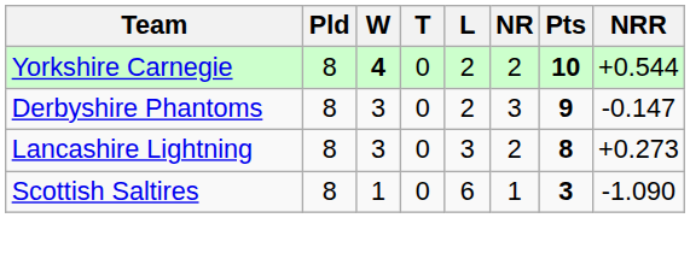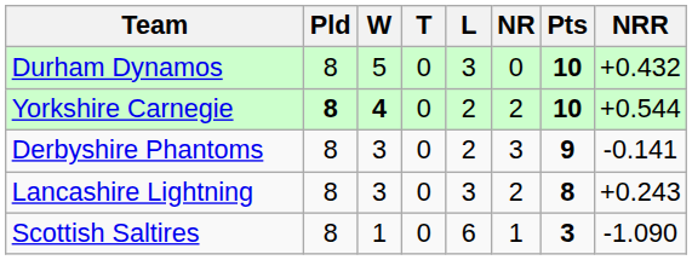 <table class="wikitable" style="text-align:center;">
 <tr>
 <th width=175>Team</th>
 <th width=20 abbr="Played">Pld</th>
 <th width=20 abbr="Won">W</th>
 <th width=20 abbr="Tied">T</th>
 <th width=20 abbr="Lost">L</th>
 <th width=20 abbr="No result">NR</th>
 <th width=20 abbr="Points">Pts</th>
 <th width=20 abbr="Net run rate">NRR</th>
 </tr>
 <tr style="background:#ccffcc;">
+<td style="text-align:left;"><a href='#'>Durham Dynamos</a></td>
+<td>8</td>
+<td>5</td>
+<td>0</td>
+<td>3</td>
+<td>0</td>
+<td><strong>10</strong></td>
+<td>+0.432</td>
+</tr>
+<tr style="background:#ccffcc;">
 <td style="text-align:left;"><a href='#'>Yorkshire Carnegie</a></td>
-<td>8</td>
+<td><strong>8</strong></td>
 <td><strong>4</strong></td>
 <td>0</td>
 <td>2</td>
 <td>2</td>
 <td><strong>10</strong></td>
 <td>+0.544</td>
 </tr>
 <tr style="background:#f9f9f9;">
 <td style="text-align:left;"><a href='#'>Derbyshire Phantoms</a></td>
 <td>8</td>
 <td>3</td>
 <td>0</td>
 <td>2</td>
 <td>3</td>
 <td><strong>9</strong></td>
-<td>-0.147</td>
+<td>-0.141</td>
 </tr>
 <tr style="background:#f9f9f9;">
 <td style="text-align:left;"><a href='#'>Lancashire Lightning</a></td>
 <td>8</td>
 <td>3</td>
 <td>0</td>
 <td>3</td>
 <td>2</td>
 <td><strong>8</strong></td>
-<td>+0.273</td>
+<td>+0.243</td>
 </tr>
 <tr style="background:#f9f9f9;">
 <td style="text-align:left;"><a href='#'>Scottish Saltires</a></td>
 <td>8</td>
 <td>1</td>
 <td>0</td>
 <td>6</td>
 <td>1</td>
 <td><strong>3</strong></td>
 <td>-1.090</td>
 </tr>
 </table>
